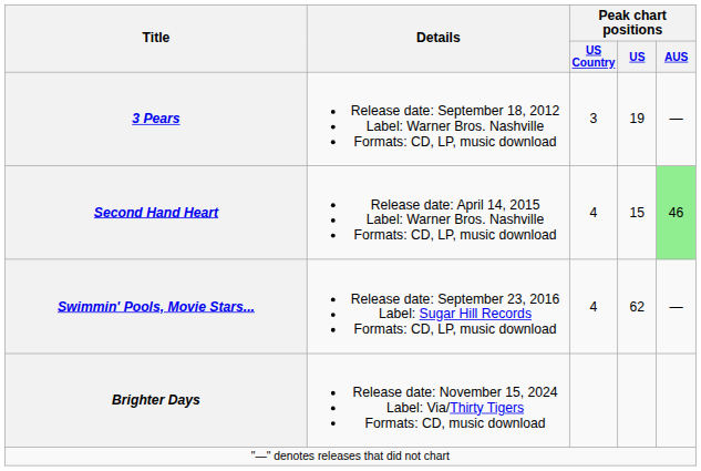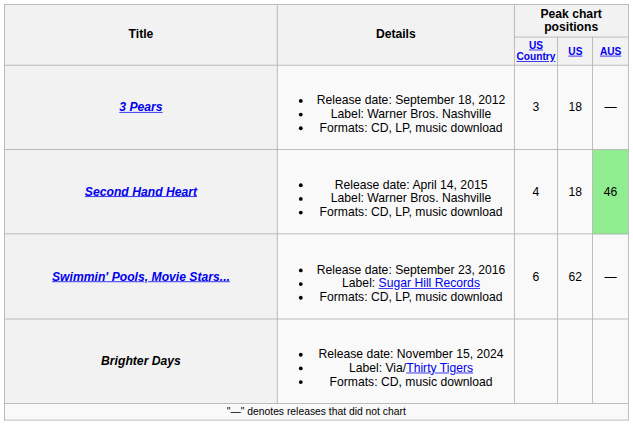 <table class="wikitable plainrowheaders" style="text-align:center;">
 <tr>
 <th rowspan="2" style="width:22em;">Title</th>
 <th rowspan="2" style="width:19em;">Details</th>
 <th colspan="3">Peak chart positions</th>
 </tr>
 <tr style="font-size:smaller;">
 <th width="40"><a href='#'>US Country</a><br></th>
 <th width="40"><a href='#'>US</a><br></th>
 <th width="40"><a href='#'>AUS</a><br></th>
 </tr>
 <tr>
 <th scope="row"><em><a href='#'>3 Pears</a></em></th>
 <td><br><ul><li>Release date: September 18, 2012</li><li>Label: Warner Bros. Nashville</li><li>Formats: CD, LP, music download</li></ul></td>
 <td>3</td>
-<td>19</td>
+<td>18</td>
 <td>—</td>
 </tr>
 <tr>
 <th scope="row"><em><a href='#'>Second Hand Heart</a></em></th>
 <td><br><ul><li>Release date: April 14, 2015</li><li>Label: Warner Bros. Nashville</li><li>Formats: CD, LP, music download</li></ul></td>
 <td>4</td>
-<td>15</td>
+<td>18</td>
 <td style="background: lightgreen;">46</td>
 </tr>
 <tr>
 <th scope="row"><em><a href='#'>Swimmin' Pools, Movie Stars...</a></em></th>
 <td><br><ul><li>Release date: September 23, 2016</li><li>Label: <a href='#'>Sugar Hill Records</a></li><li>Formats: CD, LP, music download</li></ul></td>
-<td>4</td>
+<td>6</td>
 <td>62</td>
 <td>—</td>
 </tr>
 <tr>
 <th scope="row"><em>Brighter Days</em></th>
 <td><br><ul><li>Release date: November 15, 2024</li><li>Label: Via/<a href='#'>Thirty Tigers</a></li><li>Formats: CD, music download</li></ul></td>
 <td></td>
 <td></td>
 <td></td>
 </tr>
 <tr>
 <td colspan="5" style="font-size:85%">"—" denotes releases that did not chart</td>
 </tr>
 </table>
